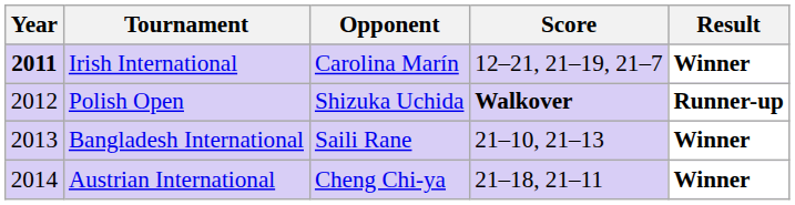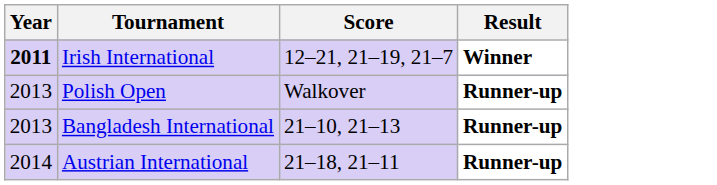 <table class="sortable wikitable" style="font-size: 90%;">
 <tr>
 <th>Year</th>
 <th>Tournament</th>
-<th>Opponent</th>
 <th>Score</th>
 <th>Result</th>
 </tr>
 <tr style="background:#D8CEF6">
 <td align="center"><strong>2011</strong></td>
 <td align="left"><a href='#'>Irish International</a></td>
-<td align="left"> <a href='#'>Carolina Marín</a></td>
 <td align="left">12–21, 21–19, 21–7</td>
 <td style="text-align:left; background:white"> <strong>Winner</strong></td>
 </tr>
 <tr style="background:#D8CEF6">
-<td align="center">2012</td>
+<td align="center">2013</td>
 <td align="left"><a href='#'>Polish Open</a></td>
-<td align="left"> <a href='#'>Shizuka Uchida</a></td>
-<td align="left"><strong>Walkover</strong></td>
+<td align="left">Walkover</td>
 <td style="text-align:left; background:white"> <strong>Runner-up</strong></td>
 </tr>
 <tr style="background:#D8CEF6">
 <td align="center">2013</td>
 <td align="left"><a href='#'>Bangladesh International</a></td>
-<td align="left"> <a href='#'>Saili Rane</a></td>
 <td align="left">21–10, 21–13</td>
-<td style="text-align:left; background:white"> <strong>Winner</strong></td>
+<td style="text-align:left; background:white"> <strong>Runner-up</strong></td>
 </tr>
 <tr style="background:#D8CEF6">
 <td align="center">2014</td>
 <td align="left"><a href='#'>Austrian International</a></td>
-<td align="left"> <a href='#'>Cheng Chi-ya</a></td>
 <td align="left">21–18, 21–11</td>
-<td style="text-align:left; background:white"> <strong>Winner</strong></td>
+<td style="text-align:left; background:white"> <strong>Runner-up</strong></td>
 </tr>
 </table>
